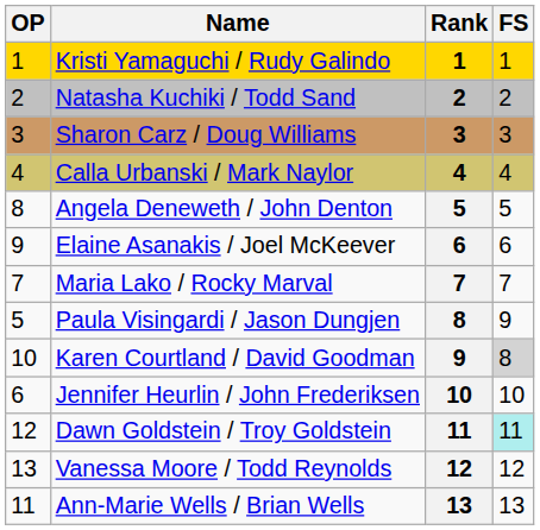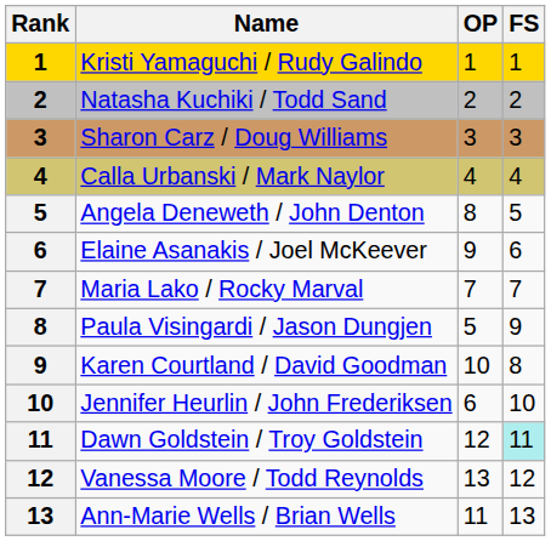 <table class="wikitable">
 <tr>
+<th>Rank</th>
+<th>Name</th>
 <th>OP</th>
-<th>Name</th>
-<th>Rank</th>
 <th>FS</th>
 </tr>
 <tr bgcolor="gold">
+<td align="center"><strong>1</strong></td>
+<td><a href='#'>Kristi Yamaguchi</a> / <a href='#'>Rudy Galindo</a></td>
 <td>1</td>
-<td><a href='#'>Kristi Yamaguchi</a> / <a href='#'>Rudy Galindo</a></td>
-<td align="center"><strong>1</strong></td>
 <td>1</td>
 </tr>
 <tr bgcolor="silver">
+<td align="center"><strong>2</strong></td>
+<td><a href='#'>Natasha Kuchiki</a> / <a href='#'>Todd Sand</a></td>
 <td>2</td>
-<td><a href='#'>Natasha Kuchiki</a> / <a href='#'>Todd Sand</a></td>
-<td align="center"><strong>2</strong></td>
 <td>2</td>
 </tr>
 <tr bgcolor="cc9966">
+<td align="center"><strong>3</strong></td>
+<td><a href='#'>Sharon Carz</a> / <a href='#'>Doug Williams</a></td>
 <td>3</td>
-<td><a href='#'>Sharon Carz</a> / <a href='#'>Doug Williams</a></td>
-<td align="center"><strong>3</strong></td>
 <td>3</td>
 </tr>
 <tr bgcolor="#d1c571">
+<td align="center"><strong>4</strong></td>
+<td><a href='#'>Calla Urbanski</a> / <a href='#'>Mark Naylor</a></td>
 <td>4</td>
-<td><a href='#'>Calla Urbanski</a> / <a href='#'>Mark Naylor</a></td>
-<td align="center"><strong>4</strong></td>
 <td>4</td>
 </tr>
 <tr>
+<th>5</th>
+<td><a href='#'>Angela Deneweth</a> / <a href='#'>John Denton</a></td>
 <td>8</td>
-<td><a href='#'>Angela Deneweth</a> / <a href='#'>John Denton</a></td>
-<th>5</th>
 <td>5</td>
 </tr>
 <tr>
+<th>6</th>
+<td><a href='#'>Elaine Asanakis</a> / Joel McKeever</td>
 <td>9</td>
-<td><a href='#'>Elaine Asanakis</a> / Joel McKeever</td>
-<th>6</th>
 <td>6</td>
 </tr>
 <tr>
+<th>7</th>
+<td><a href='#'>Maria Lako</a> / <a href='#'>Rocky Marval</a></td>
 <td>7</td>
-<td><a href='#'>Maria Lako</a> / <a href='#'>Rocky Marval</a></td>
-<th>7</th>
 <td>7</td>
 </tr>
 <tr>
+<th>8</th>
+<td><a href='#'>Paula Visingardi</a> / <a href='#'>Jason Dungjen</a></td>
 <td>5</td>
-<td><a href='#'>Paula Visingardi</a> / <a href='#'>Jason Dungjen</a></td>
-<th>8</th>
 <td>9</td>
 </tr>
 <tr>
+<th>9</th>
+<td><a href='#'>Karen Courtland</a> / <a href='#'>David Goodman</a></td>
 <td>10</td>
-<td><a href='#'>Karen Courtland</a> / <a href='#'>David Goodman</a></td>
-<th>9</th>
-<td style="background: lightgrey;">8</td>
+<td>8</td>
 </tr>
 <tr>
+<th>10</th>
+<td><a href='#'>Jennifer Heurlin</a> / <a href='#'>John Frederiksen</a></td>
 <td>6</td>
-<td><a href='#'>Jennifer Heurlin</a> / <a href='#'>John Frederiksen</a></td>
-<th>10</th>
 <td>10</td>
 </tr>
 <tr>
+<th>11</th>
+<td><a href='#'>Dawn Goldstein</a> / <a href='#'>Troy Goldstein</a></td>
 <td>12</td>
-<td><a href='#'>Dawn Goldstein</a> / <a href='#'>Troy Goldstein</a></td>
-<th>11</th>
 <td style="background: paleturquoise;">11</td>
 </tr>
 <tr>
+<th>12</th>
+<td><a href='#'>Vanessa Moore</a> / <a href='#'>Todd Reynolds</a></td>
 <td>13</td>
-<td><a href='#'>Vanessa Moore</a> / <a href='#'>Todd Reynolds</a></td>
-<th>12</th>
 <td>12</td>
 </tr>
 <tr>
+<th>13</th>
+<td><a href='#'>Ann-Marie Wells</a> / <a href='#'>Brian Wells</a></td>
 <td>11</td>
-<td><a href='#'>Ann-Marie Wells</a> / <a href='#'>Brian Wells</a></td>
-<th>13</th>
 <td>13</td>
 </tr>
 </table>
